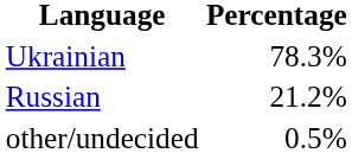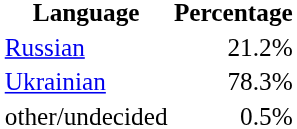 <table class="standard">
 <tr>
 <th>Language</th>
 <th>Percentage</th>
 </tr>
 <tr>
+<td><a href='#'>Russian</a></td>
+<td align="right">21.2%</td>
+</tr>
+<tr>
 <td><a href='#'>Ukrainian</a></td>
 <td align="right">78.3%</td>
-</tr>
-<tr>
-<td><a href='#'>Russian</a></td>
-<td align="right">21.2%</td>
 </tr>
 <tr>
 <td>other/undecided</td>
 <td align="right">0.5%</td>
 </tr>
 </table>
